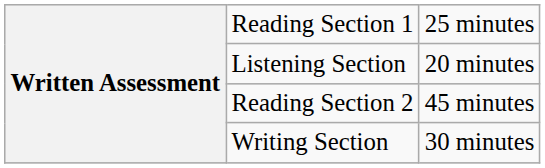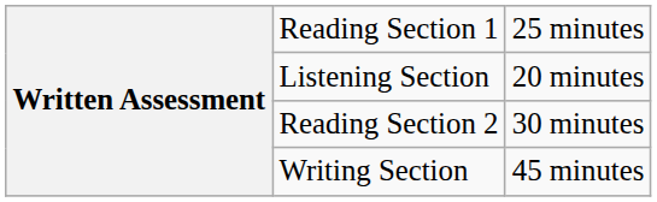 <table class="wikitable">
 <tr>
 <th rowspan="4">Written Assessment</th>
 <td>Reading Section 1</td>
 <td>25 minutes</td>
 </tr>
 <tr>
 <td>Listening Section</td>
 <td>20 minutes</td>
 </tr>
 <tr>
 <td>Reading Section 2</td>
-<td>45 minutes</td>
+<td>30 minutes</td>
 </tr>
 <tr>
 <td>Writing Section</td>
-<td>30 minutes</td>
+<td>45 minutes</td>
 </tr>
 </table>
